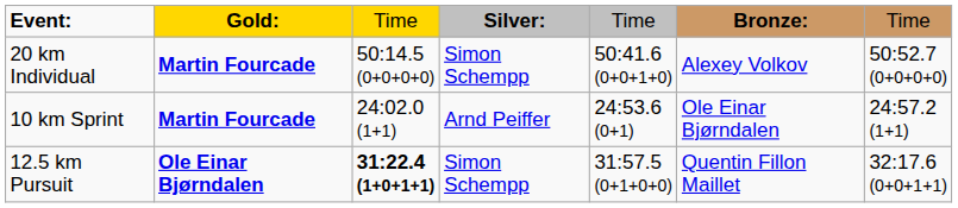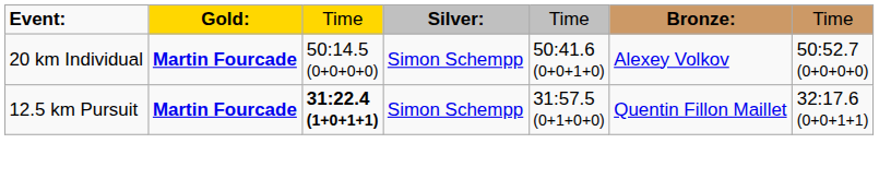 <table class="wikitable" width=85%>
 <tr>
 <td><strong>Event:</strong></td>
 <td style="text-align:center;background-color:gold;"><strong>Gold:</strong></td>
 <td style="text-align:center;background-color:gold;">Time</td>
 <td style="text-align:center;background-color:silver;"><strong>Silver:</strong></td>
 <td style="text-align:center;background-color:silver;">Time</td>
 <td style="text-align:center;background-color:#CC9966;"><strong>Bronze:</strong></td>
 <td style="text-align:center;background-color:#CC9966;">Time</td>
 </tr>
 <tr>
 <td>20 km Individual<br></td>
 <td><strong><a href='#'>Martin Fourcade</a></strong><br><small></small></td>
 <td>50:14.5<br><small>(0+0+0+0)</small></td>
 <td><a href='#'>Simon Schempp</a><br><small></small></td>
 <td>50:41.6<br><small>(0+0+1+0)</small></td>
 <td><a href='#'>Alexey Volkov</a><br><small></small></td>
 <td>50:52.7<br><small>(0+0+0+0)</small></td>
 </tr>
 <tr>
-<td>10 km Sprint<br></td>
+<td>12.5 km Pursuit<br></td>
 <td><strong><a href='#'>Martin Fourcade</a></strong><br><small></small></td>
-<td>24:02.0<br><small>(1+1)</small></td>
-<td><a href='#'>Arnd Peiffer</a><br><small></small></td>
-<td>24:53.6<br><small>(0+1)</small></td>
-<td><a href='#'>Ole Einar Bjørndalen</a><br><small></small></td>
-<td>24:57.2<br><small>(1+1)</small></td>
-</tr>
-<tr>
-<td>12.5 km Pursuit<br></td>
-<td><strong><a href='#'>Ole Einar Bjørndalen</a></strong><br><small></small></td>
 <td><strong>31:22.4<br><small>(1+0+1+1)</small></strong></td>
 <td><a href='#'>Simon Schempp</a><br><small></small></td>
 <td>31:57.5<br><small>(0+1+0+0)</small></td>
 <td><a href='#'>Quentin Fillon Maillet</a><br><small></small></td>
 <td>32:17.6<br><small>(0+0+1+1)</small></td>
 </tr>
 </table>
